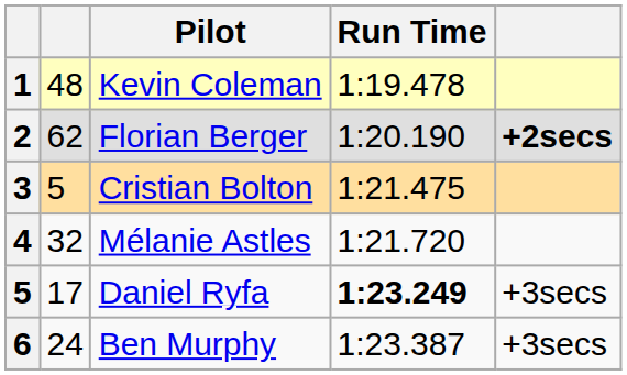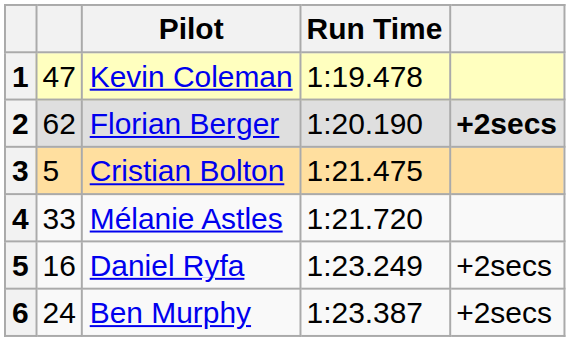 <table class="wikitable" style="font-size: 95%;">
 <tr>
 <th></th>
 <th></th>
 <th>Pilot</th>
 <th>Run Time</th>
 <th></th>
 </tr>
 <tr>
 <th>1</th>
-<td style="background:#ffffbf;">48</td>
+<td style="background:#ffffbf;">47</td>
 <td style="background:#ffffbf;"> <a href='#'>Kevin Coleman</a></td>
 <td style="background:#ffffbf;">1:19.478</td>
 <td style="background:#ffffbf;"></td>
 </tr>
 <tr>
 <th>2</th>
 <td style="background:#dfdfdf;">62</td>
 <td style="background:#dfdfdf;"> <a href='#'>Florian Berger</a></td>
 <td style="background:#dfdfdf;">1:20.190</td>
 <td style="background:#dfdfdf;"><strong>+2secs</strong></td>
 </tr>
 <tr>
 <th>3</th>
 <td style="background:#ffdf9f;">5</td>
 <td style="background:#ffdf9f;"> <a href='#'>Cristian Bolton</a></td>
 <td style="background:#ffdf9f;">1:21.475</td>
 <td style="background:#ffdf9f;"></td>
 </tr>
 <tr>
 <th>4</th>
-<td>32</td>
+<td>33</td>
 <td> <a href='#'>Mélanie Astles</a></td>
 <td>1:21.720</td>
 <td></td>
 </tr>
 <tr>
 <th>5</th>
-<td>17</td>
+<td>16</td>
 <td> <a href='#'>Daniel Ryfa</a></td>
-<td><strong>1:23.249</strong></td>
-<td>+3secs</td>
+<td>1:23.249</td>
+<td>+2secs</td>
 </tr>
 <tr>
 <th>6</th>
 <td>24</td>
 <td> <a href='#'>Ben Murphy</a></td>
 <td>1:23.387</td>
-<td>+3secs</td>
+<td>+2secs</td>
 </tr>
 </table>
